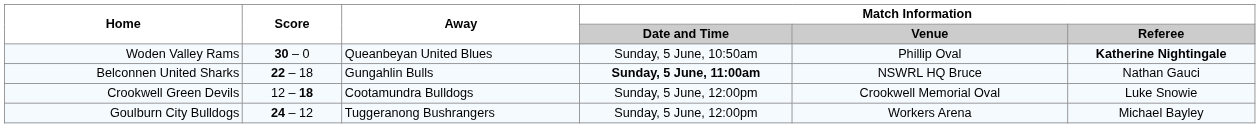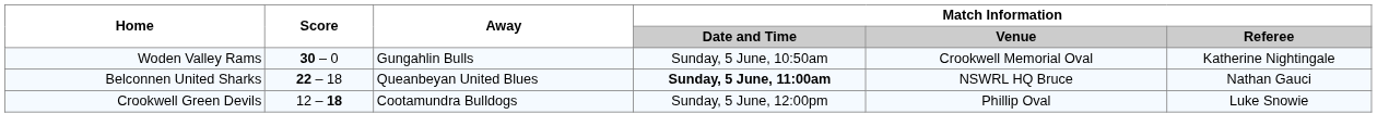 <table border="1" cellpadding="3" cellspacing="0" width="100%" style="border-collapse:collapse;  text-align:center;">
 <tr>
 <th rowspan="2" width="19%">Home</th>
 <th rowspan="2" width="8%">Score</th>
 <th rowspan="2" width="19%">Away</th>
 <th colspan="3">Match Information</th>
 </tr>
 <tr style="background:#CCCCCC">
 <th width="17%">Date and Time</th>
 <th width="22%">Venue</th>
 <th width="50%">Referee</th>
 </tr>
 <tr style="text-align:center; background:#f5faff;">
 <td align="right">Woden Valley Rams </td>
 <td><strong>30</strong> – 0</td>
-<td align="left"> Queanbeyan United Blues</td>
+<td align="left"> Gungahlin Bulls</td>
 <td>Sunday, 5 June, 10:50am</td>
-<td>Phillip Oval</td>
-<td><strong>Katherine Nightingale</strong></td>
+<td>Crookwell Memorial Oval</td>
+<td>Katherine Nightingale</td>
 </tr>
 <tr style="text-align:center; background:#f5faff;">
 <td align="right">Belconnen United Sharks </td>
 <td><strong>22</strong> – 18</td>
-<td align="left"> Gungahlin Bulls</td>
+<td align="left"> Queanbeyan United Blues</td>
 <td><strong>Sunday, 5 June, 11:00am</strong></td>
 <td>NSWRL HQ Bruce</td>
 <td>Nathan Gauci</td>
 </tr>
 <tr style="text-align:center; background:#f5faff;">
 <td align="right">Crookwell Green Devils </td>
 <td>12 – <strong>18</strong></td>
 <td align="left"> Cootamundra Bulldogs</td>
 <td>Sunday, 5 June, 12:00pm</td>
-<td>Crookwell Memorial Oval</td>
+<td>Phillip Oval</td>
 <td>Luke Snowie</td>
 </tr>
-<tr style="text-align:center; background:#f5faff;">
-<td align="right">Goulburn City Bulldogs </td>
-<td><strong>24</strong> – 12</td>
-<td align="left"> Tuggeranong Bushrangers</td>
-<td>Sunday, 5 June, 12:00pm</td>
-<td>Workers Arena</td>
-<td>Michael Bayley</td>
-</tr>
 </table>
